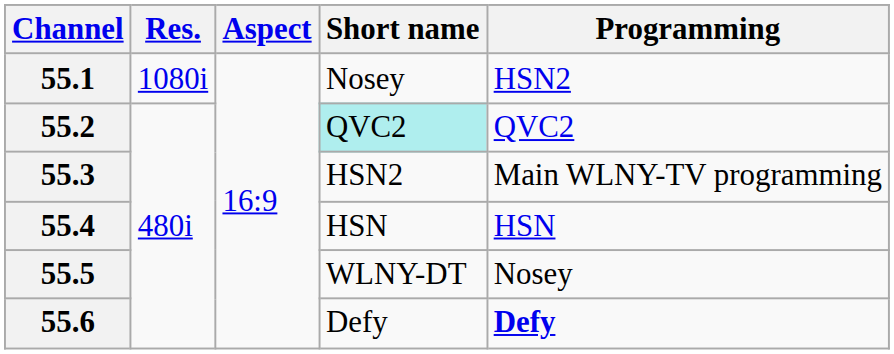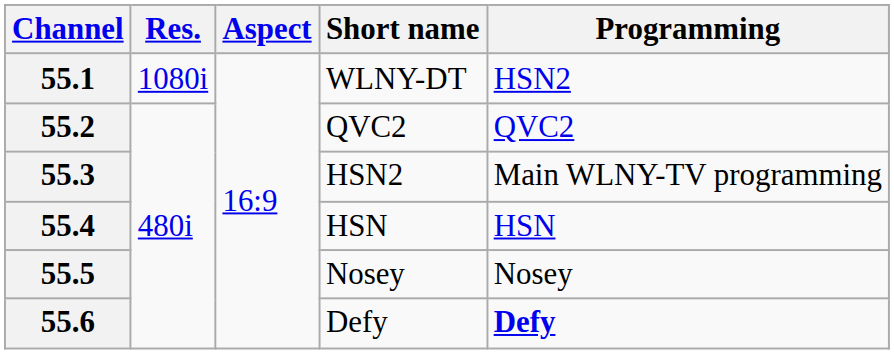 <table class="wikitable">
 <tr>
 <th scope = "col"><a href='#'>Channel</a></th>
 <th scope = "col"><a href='#'>Res.</a></th>
 <th scope = "col"><a href='#'>Aspect</a></th>
 <th scope = "col">Short name</th>
 <th scope = "col">Programming</th>
 </tr>
 <tr>
 <th scope = "row">55.1</th>
 <td><a href='#'>1080i</a></td>
 <td rowspan="6"><a href='#'>16:9</a></td>
-<td>Nosey</td>
+<td>WLNY-DT</td>
 <td><a href='#'>HSN2</a></td>
 </tr>
 <tr>
 <th scope = "row">55.2</th>
 <td rowspan="5"><a href='#'>480i</a></td>
-<td style="background: paleturquoise;">QVC2</td>
+<td>QVC2</td>
 <td><a href='#'>QVC2</a></td>
 </tr>
 <tr>
 <th scope = "row">55.3</th>
 <td>HSN2</td>
 <td>Main WLNY-TV programming</td>
 </tr>
 <tr>
 <th scope = "row">55.4</th>
 <td>HSN</td>
 <td><a href='#'>HSN</a></td>
 </tr>
 <tr>
 <th scope = "row">55.5</th>
-<td>WLNY-DT</td>
+<td>Nosey</td>
 <td>Nosey</td>
 </tr>
 <tr>
 <th scope = "row">55.6</th>
 <td>Defy</td>
 <td><strong><a href='#'>Defy</a></strong></td>
 </tr>
 </table>
